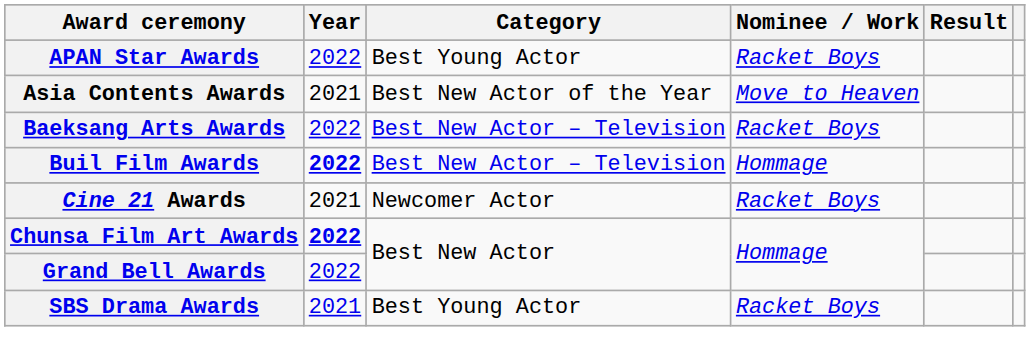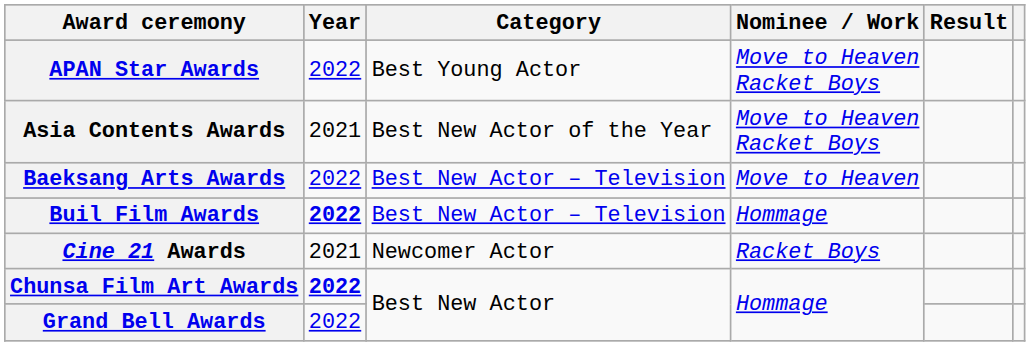 <table class="wikitable plainrowheaders sortable">
 <tr>
 <th scope="col">Award ceremony</th>
 <th scope="col">Year</th>
 <th scope="col">Category</th>
 <th scope="col">Nominee / Work</th>
 <th scope="col">Result</th>
 <th scope="col" class="unsortable"></th>
 </tr>
 <tr>
 <th scope="row"  rowspan="1"><a href='#'>APAN Star Awards</a></th>
 <td style="text-align:center" rowspan="1"><a href='#'>2022</a></td>
 <td>Best Young Actor</td>
-<td rowspan="1"><em><a href='#'>Racket Boys</a></em></td>
+<td rowspan="1"><em><a href='#'>Move to Heaven</a></em><br><em><a href='#'>Racket Boys</a></em></td>
 <td></td>
 <td style="text-align:center"></td>
 </tr>
 <tr>
 <th scope="row"  rowspan="1">Asia Contents Awards</th>
 <td style="text-align:center">2021</td>
 <td>Best New Actor of the Year</td>
-<td><em><a href='#'>Move to Heaven</a></em></td>
+<td rowspan="1"><em><a href='#'>Move to Heaven</a></em><br><em><a href='#'>Racket Boys</a></em></td>
 <td></td>
 <td style="text-align:center"></td>
 </tr>
 <tr>
 <th scope="row" rowspan="1"><a href='#'>Baeksang Arts Awards</a></th>
 <td style="text-align:center"  rowspan="1"><a href='#'>2022</a></td>
 <td><a href='#'>Best New Actor – Television</a></td>
-<td><em><a href='#'>Racket Boys</a></em></td>
+<td><em><a href='#'>Move to Heaven</a></em></td>
 <td></td>
 <td style="text-align:center"></td>
 </tr>
 <tr>
 <th scope="row"><a href='#'>Buil Film Awards</a></th>
 <td style="text-align:center"><strong><a href='#'>2022</a></strong></td>
 <td><a href='#'>Best New Actor – Television</a></td>
 <td><em><a href='#'>Hommage</a></em></td>
 <td></td>
 <td style="text-align:center"></td>
 </tr>
 <tr>
 <th scope="row"><em><a href='#'>Cine 21</a></em> Awards</th>
 <td style="text-align:center">2021</td>
 <td>Newcomer Actor</td>
 <td rowspan="1"><em><a href='#'>Racket Boys</a></em></td>
 <td></td>
 <td style="text-align:center"></td>
 </tr>
 <tr>
 <th scope="row"><a href='#'>Chunsa Film Art Awards</a></th>
 <td style="text-align:center"><strong><a href='#'>2022</a></strong></td>
 <td rowspan=2>Best New Actor</td>
 <td rowspan=2><em><a href='#'>Hommage</a></em></td>
 <td></td>
 <td style="text-align:center"></td>
 </tr>
 <tr>
 <th scope="row"  rowspan="1"><a href='#'>Grand Bell Awards</a></th>
 <td style="text-align:center" rowspan="1"><a href='#'>2022</a></td>
 <td></td>
 <td style="text-align:center"></td>
 </tr>
-<tr>
-<th scope="row"  rowspan="1"><a href='#'>SBS Drama Awards</a></th>
-<td style="text-align:center" rowspan="1"><a href='#'>2021</a></td>
-<td>Best Young Actor</td>
-<td rowspan="1"><em><a href='#'>Racket Boys</a></em></td>
-<td></td>
-<td style="text-align:center"></td>
-</tr>
 </table>
